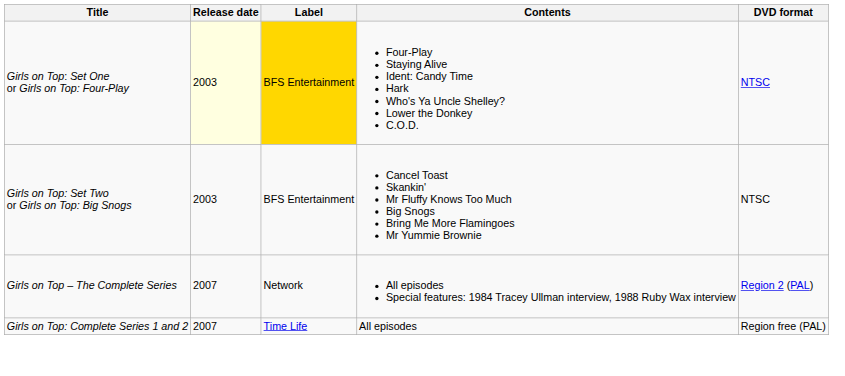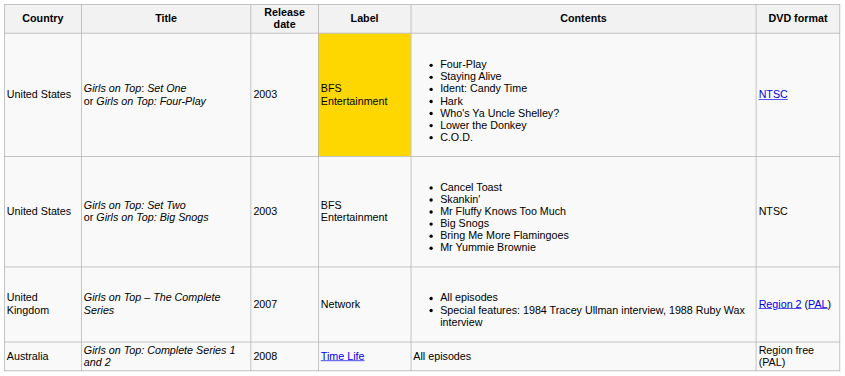 <table class="wikitable">
 <tr>
+<th>Country</th>
 <th>Title</th>
 <th>Release date</th>
 <th>Label</th>
 <th>Contents</th>
 <th>DVD format</th>
 </tr>
 <tr>
+<td>United States</td>
 <td><em>Girls on Top</em>: <em>Set One</em><br>or <em>Girls on Top: Four-Play</em></td>
-<td style="background: lightyellow;">2003</td>
+<td>2003</td>
 <td style="background: gold;">BFS Entertainment</td>
 <td><br><ul><li>Four-Play</li><li>Staying Alive</li><li>Ident: Candy Time</li><li>Hark</li><li>Who's Ya Uncle Shelley?</li><li>Lower the Donkey</li><li>C.O.D.</li></ul></td>
 <td><a href='#'>NTSC</a></td>
 </tr>
 <tr>
+<td>United States</td>
 <td><em>Girls on Top: Set Two</em><br>or <em>Girls on Top: Big Snogs</em></td>
 <td>2003</td>
 <td>BFS Entertainment</td>
 <td><br><ul><li>Cancel Toast</li><li>Skankin'</li><li>Mr Fluffy Knows Too Much</li><li>Big Snogs</li><li>Bring Me More Flamingoes</li><li>Mr Yummie Brownie</li></ul></td>
 <td>NTSC</td>
 </tr>
 <tr>
+<td>United Kingdom</td>
 <td><em>Girls on Top – The Complete Series</em></td>
 <td>2007</td>
 <td>Network</td>
 <td><br><ul><li>All episodes</li><li>Special features: 1984 Tracey Ullman interview, 1988 Ruby Wax interview</li></ul></td>
 <td><a href='#'>Region 2</a> (<a href='#'>PAL</a>)</td>
 </tr>
 <tr>
+<td>Australia</td>
 <td><em>Girls on Top: Complete Series 1 and 2</em></td>
-<td>2007</td>
+<td>2008</td>
 <td><a href='#'>Time Life</a></td>
 <td>All episodes</td>
 <td>Region free (PAL)</td>
 </tr>
 </table>
